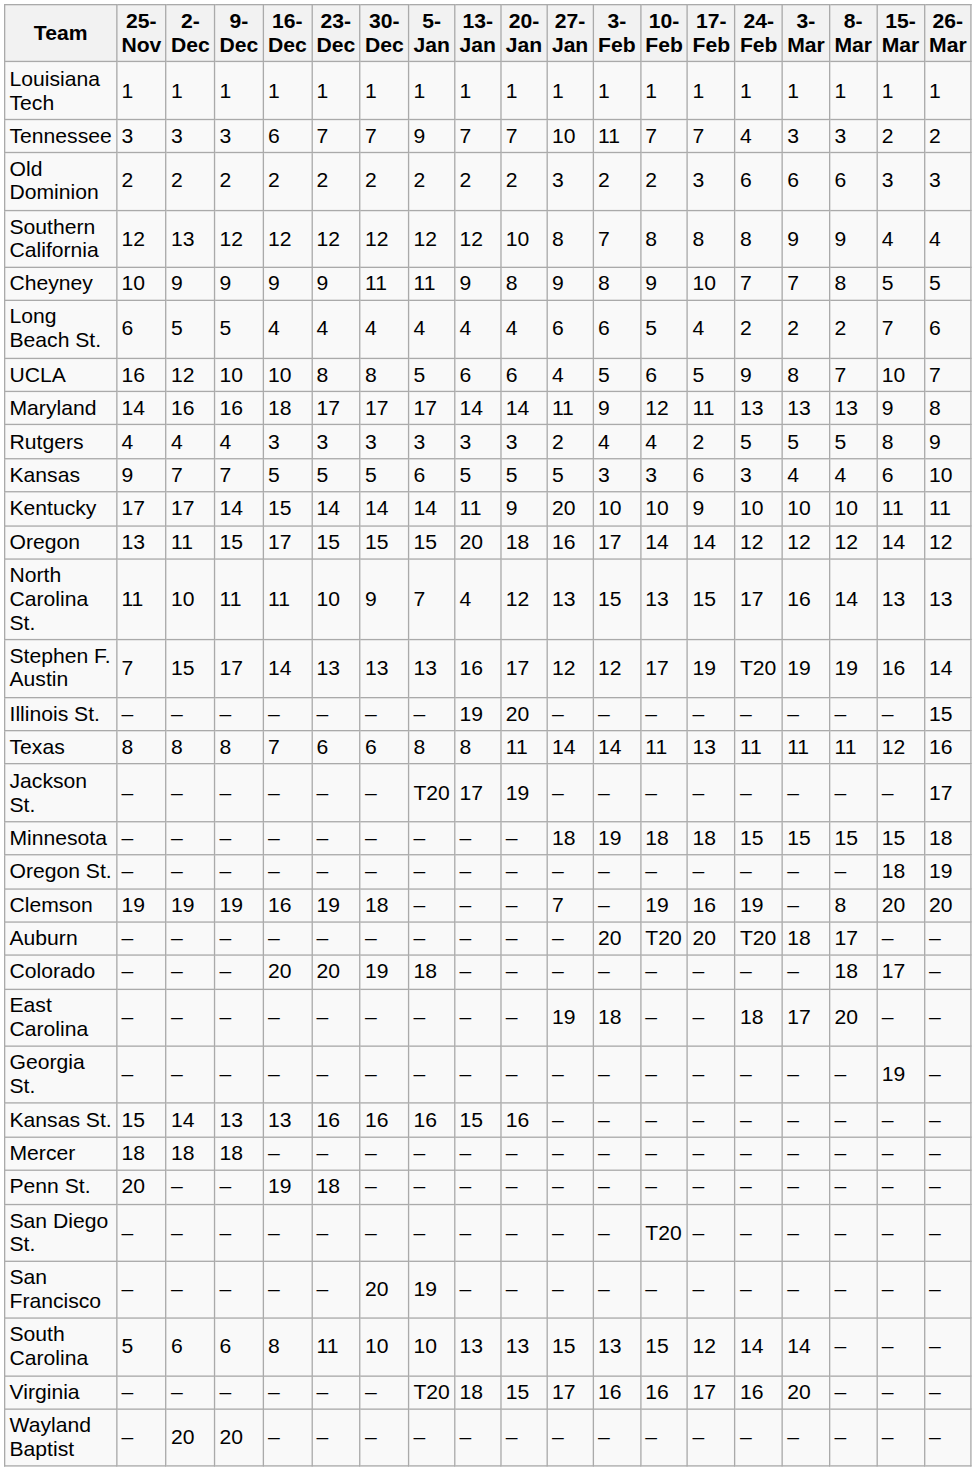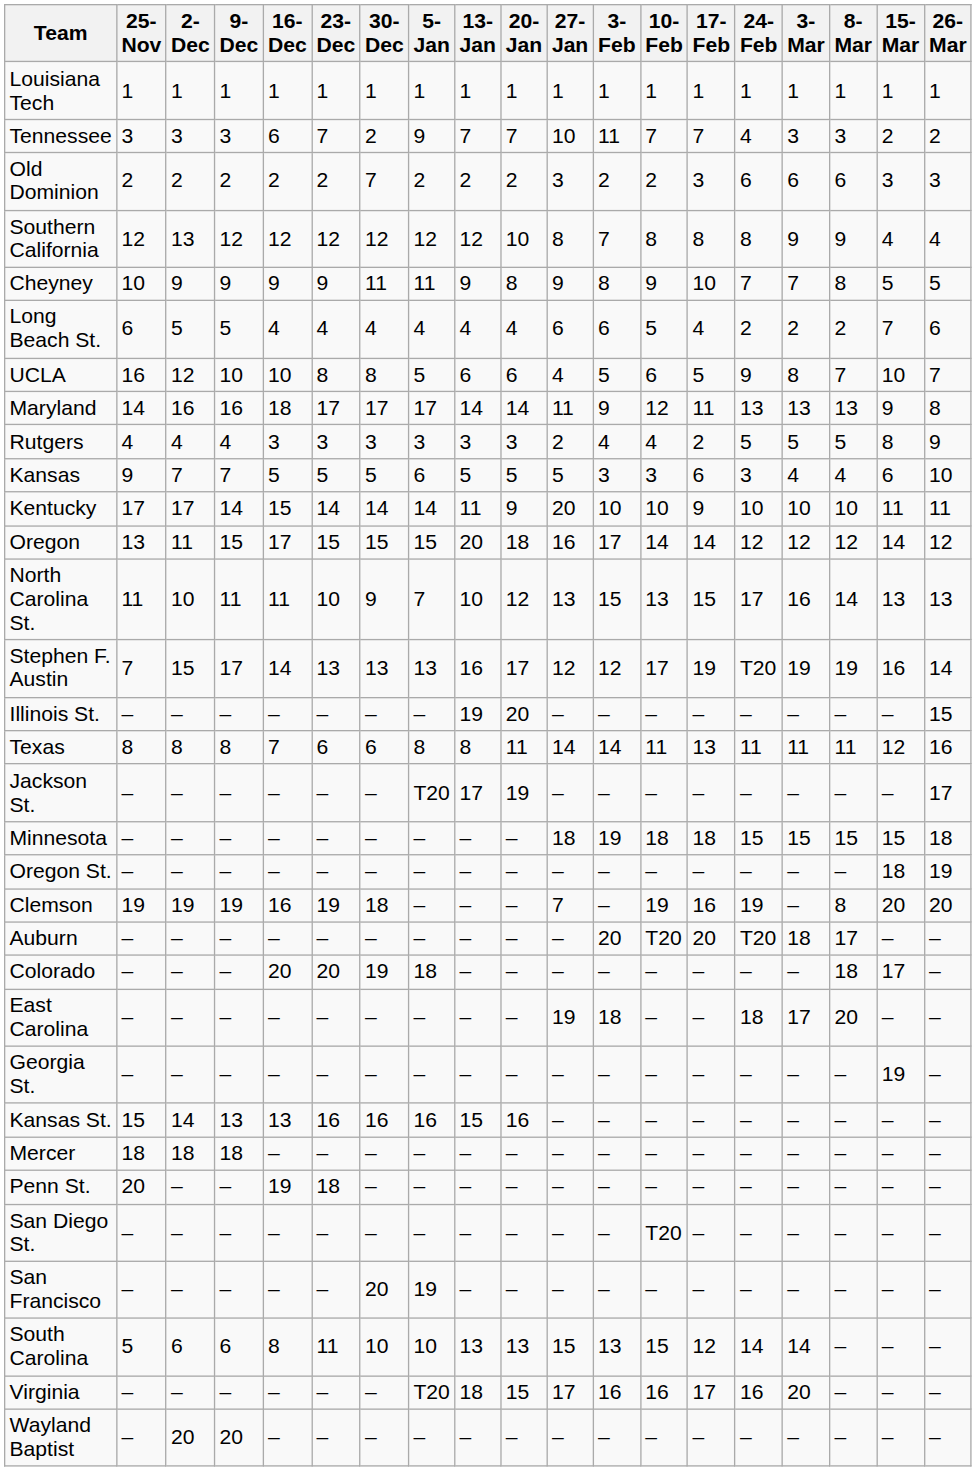 <table class="wikitable sortable">
 <tr>
 <th>Team</th>
 <th>25-Nov</th>
 <th>2-Dec</th>
 <th>9-Dec</th>
 <th>16-Dec</th>
 <th>23-Dec</th>
 <th>30-Dec</th>
 <th>5-Jan</th>
 <th>13-Jan</th>
 <th>20-Jan</th>
 <th>27-Jan</th>
 <th>3-Feb</th>
 <th>10-Feb</th>
 <th>17-Feb</th>
 <th>24-Feb</th>
 <th>3-Mar</th>
 <th>8-Mar</th>
 <th>15-Mar</th>
 <th>26-Mar</th>
 </tr>
 <tr>
 <td>Louisiana Tech</td>
 <td>1</td>
 <td>1</td>
 <td>1</td>
 <td>1</td>
 <td>1</td>
 <td>1</td>
 <td>1</td>
 <td>1</td>
 <td>1</td>
 <td>1</td>
 <td>1</td>
 <td>1</td>
 <td>1</td>
 <td>1</td>
 <td>1</td>
 <td>1</td>
 <td>1</td>
 <td>1</td>
 </tr>
 <tr>
 <td>Tennessee</td>
 <td>3</td>
 <td>3</td>
 <td>3</td>
 <td>6</td>
 <td>7</td>
-<td>7</td>
+<td>2</td>
 <td>9</td>
 <td>7</td>
 <td>7</td>
 <td>10</td>
 <td>11</td>
 <td>7</td>
 <td>7</td>
 <td>4</td>
 <td>3</td>
 <td>3</td>
 <td>2</td>
 <td>2</td>
 </tr>
 <tr>
 <td>Old Dominion</td>
 <td>2</td>
 <td>2</td>
 <td>2</td>
 <td>2</td>
 <td>2</td>
-<td>2</td>
+<td>7</td>
 <td>2</td>
 <td>2</td>
 <td>2</td>
 <td>3</td>
 <td>2</td>
 <td>2</td>
 <td>3</td>
 <td>6</td>
 <td>6</td>
 <td>6</td>
 <td>3</td>
 <td>3</td>
 </tr>
 <tr>
 <td>Southern California</td>
 <td>12</td>
 <td>13</td>
 <td>12</td>
 <td>12</td>
 <td>12</td>
 <td>12</td>
 <td>12</td>
 <td>12</td>
 <td>10</td>
 <td>8</td>
 <td>7</td>
 <td>8</td>
 <td>8</td>
 <td>8</td>
 <td>9</td>
 <td>9</td>
 <td>4</td>
 <td>4</td>
 </tr>
 <tr>
 <td>Cheyney</td>
 <td>10</td>
 <td>9</td>
 <td>9</td>
 <td>9</td>
 <td>9</td>
 <td>11</td>
 <td>11</td>
 <td>9</td>
 <td>8</td>
 <td>9</td>
 <td>8</td>
 <td>9</td>
 <td>10</td>
 <td>7</td>
 <td>7</td>
 <td>8</td>
 <td>5</td>
 <td>5</td>
 </tr>
 <tr>
 <td>Long Beach St.</td>
 <td>6</td>
 <td>5</td>
 <td>5</td>
 <td>4</td>
 <td>4</td>
 <td>4</td>
 <td>4</td>
 <td>4</td>
 <td>4</td>
 <td>6</td>
 <td>6</td>
 <td>5</td>
 <td>4</td>
 <td>2</td>
 <td>2</td>
 <td>2</td>
 <td>7</td>
 <td>6</td>
 </tr>
 <tr>
 <td>UCLA</td>
 <td>16</td>
 <td>12</td>
 <td>10</td>
 <td>10</td>
 <td>8</td>
 <td>8</td>
 <td>5</td>
 <td>6</td>
 <td>6</td>
 <td>4</td>
 <td>5</td>
 <td>6</td>
 <td>5</td>
 <td>9</td>
 <td>8</td>
 <td>7</td>
 <td>10</td>
 <td>7</td>
 </tr>
 <tr>
 <td>Maryland</td>
 <td>14</td>
 <td>16</td>
 <td>16</td>
 <td>18</td>
 <td>17</td>
 <td>17</td>
 <td>17</td>
 <td>14</td>
 <td>14</td>
 <td>11</td>
 <td>9</td>
 <td>12</td>
 <td>11</td>
 <td>13</td>
 <td>13</td>
 <td>13</td>
 <td>9</td>
 <td>8</td>
 </tr>
 <tr>
 <td>Rutgers</td>
 <td>4</td>
 <td>4</td>
 <td>4</td>
 <td>3</td>
 <td>3</td>
 <td>3</td>
 <td>3</td>
 <td>3</td>
 <td>3</td>
 <td>2</td>
 <td>4</td>
 <td>4</td>
 <td>2</td>
 <td>5</td>
 <td>5</td>
 <td>5</td>
 <td>8</td>
 <td>9</td>
 </tr>
 <tr>
 <td>Kansas</td>
 <td>9</td>
 <td>7</td>
 <td>7</td>
 <td>5</td>
 <td>5</td>
 <td>5</td>
 <td>6</td>
 <td>5</td>
 <td>5</td>
 <td>5</td>
 <td>3</td>
 <td>3</td>
 <td>6</td>
 <td>3</td>
 <td>4</td>
 <td>4</td>
 <td>6</td>
 <td>10</td>
 </tr>
 <tr>
 <td>Kentucky</td>
 <td>17</td>
 <td>17</td>
 <td>14</td>
 <td>15</td>
 <td>14</td>
 <td>14</td>
 <td>14</td>
 <td>11</td>
 <td>9</td>
 <td>20</td>
 <td>10</td>
 <td>10</td>
 <td>9</td>
 <td>10</td>
 <td>10</td>
 <td>10</td>
 <td>11</td>
 <td>11</td>
 </tr>
 <tr>
 <td>Oregon</td>
 <td>13</td>
 <td>11</td>
 <td>15</td>
 <td>17</td>
 <td>15</td>
 <td>15</td>
 <td>15</td>
 <td>20</td>
 <td>18</td>
 <td>16</td>
 <td>17</td>
 <td>14</td>
 <td>14</td>
 <td>12</td>
 <td>12</td>
 <td>12</td>
 <td>14</td>
 <td>12</td>
 </tr>
 <tr>
 <td>North Carolina St.</td>
 <td>11</td>
 <td>10</td>
 <td>11</td>
 <td>11</td>
 <td>10</td>
 <td>9</td>
 <td>7</td>
-<td>4</td>
+<td>10</td>
 <td>12</td>
 <td>13</td>
 <td>15</td>
 <td>13</td>
 <td>15</td>
 <td>17</td>
 <td>16</td>
 <td>14</td>
 <td>13</td>
 <td>13</td>
 </tr>
 <tr>
 <td>Stephen F. Austin</td>
 <td>7</td>
 <td>15</td>
 <td>17</td>
 <td>14</td>
 <td>13</td>
 <td>13</td>
 <td>13</td>
 <td>16</td>
 <td>17</td>
 <td>12</td>
 <td>12</td>
 <td>17</td>
 <td>19</td>
 <td data-sort-value=20>T20</td>
 <td>19</td>
 <td>19</td>
 <td>16</td>
 <td>14</td>
 </tr>
 <tr>
 <td>Illinois St.</td>
 <td data-sort-value=99>–</td>
 <td data-sort-value=99>–</td>
 <td data-sort-value=99>–</td>
 <td data-sort-value=99>–</td>
 <td data-sort-value=99>–</td>
 <td data-sort-value=99>–</td>
 <td data-sort-value=99>–</td>
 <td>19</td>
 <td>20</td>
 <td data-sort-value=99>–</td>
 <td data-sort-value=99>–</td>
 <td data-sort-value=99>–</td>
 <td data-sort-value=99>–</td>
 <td data-sort-value=99>–</td>
 <td data-sort-value=99>–</td>
 <td data-sort-value=99>–</td>
 <td data-sort-value=99>–</td>
 <td>15</td>
 </tr>
 <tr>
 <td>Texas</td>
 <td>8</td>
 <td>8</td>
 <td>8</td>
 <td>7</td>
 <td>6</td>
 <td>6</td>
 <td>8</td>
 <td>8</td>
 <td>11</td>
 <td>14</td>
 <td>14</td>
 <td>11</td>
 <td>13</td>
 <td>11</td>
 <td>11</td>
 <td>11</td>
 <td>12</td>
 <td>16</td>
 </tr>
 <tr>
 <td>Jackson St.</td>
 <td data-sort-value=99>–</td>
 <td data-sort-value=99>–</td>
 <td data-sort-value=99>–</td>
 <td data-sort-value=99>–</td>
 <td data-sort-value=99>–</td>
 <td data-sort-value=99>–</td>
 <td data-sort-value=20>T20</td>
 <td>17</td>
 <td>19</td>
 <td data-sort-value=99>–</td>
 <td data-sort-value=99>–</td>
 <td data-sort-value=99>–</td>
 <td data-sort-value=99>–</td>
 <td data-sort-value=99>–</td>
 <td data-sort-value=99>–</td>
 <td data-sort-value=99>–</td>
 <td data-sort-value=99>–</td>
 <td>17</td>
 </tr>
 <tr>
 <td>Minnesota</td>
 <td data-sort-value=99>–</td>
 <td data-sort-value=99>–</td>
 <td data-sort-value=99>–</td>
 <td data-sort-value=99>–</td>
 <td data-sort-value=99>–</td>
 <td data-sort-value=99>–</td>
 <td data-sort-value=99>–</td>
 <td data-sort-value=99>–</td>
 <td data-sort-value=99>–</td>
 <td>18</td>
 <td>19</td>
 <td>18</td>
 <td>18</td>
 <td>15</td>
 <td>15</td>
 <td>15</td>
 <td>15</td>
 <td>18</td>
 </tr>
 <tr>
 <td>Oregon St.</td>
 <td data-sort-value=99>–</td>
 <td data-sort-value=99>–</td>
 <td data-sort-value=99>–</td>
 <td data-sort-value=99>–</td>
 <td data-sort-value=99>–</td>
 <td data-sort-value=99>–</td>
 <td data-sort-value=99>–</td>
 <td data-sort-value=99>–</td>
 <td data-sort-value=99>–</td>
 <td data-sort-value=99>–</td>
 <td data-sort-value=99>–</td>
 <td data-sort-value=99>–</td>
 <td data-sort-value=99>–</td>
 <td data-sort-value=99>–</td>
 <td data-sort-value=99>–</td>
 <td data-sort-value=99>–</td>
 <td>18</td>
 <td>19</td>
 </tr>
 <tr>
 <td>Clemson</td>
 <td>19</td>
 <td>19</td>
 <td>19</td>
 <td>16</td>
 <td>19</td>
 <td>18</td>
 <td data-sort-value=99>–</td>
 <td data-sort-value=99>–</td>
 <td data-sort-value=99>–</td>
 <td>7</td>
 <td data-sort-value=99>–</td>
 <td>19</td>
 <td>16</td>
 <td>19</td>
 <td data-sort-value=99>–</td>
 <td>8</td>
 <td>20</td>
 <td>20</td>
 </tr>
 <tr>
 <td>Auburn</td>
 <td data-sort-value=99>–</td>
 <td data-sort-value=99>–</td>
 <td data-sort-value=99>–</td>
 <td data-sort-value=99>–</td>
 <td data-sort-value=99>–</td>
 <td data-sort-value=99>–</td>
 <td data-sort-value=99>–</td>
 <td data-sort-value=99>–</td>
 <td data-sort-value=99>–</td>
 <td data-sort-value=99>–</td>
 <td>20</td>
 <td data-sort-value=20>T20</td>
 <td>20</td>
 <td data-sort-value=20>T20</td>
 <td>18</td>
 <td>17</td>
 <td data-sort-value=99>–</td>
 <td data-sort-value=99>–</td>
 </tr>
 <tr>
 <td>Colorado</td>
 <td data-sort-value=99>–</td>
 <td data-sort-value=99>–</td>
 <td data-sort-value=99>–</td>
 <td>20</td>
 <td>20</td>
 <td>19</td>
 <td>18</td>
 <td data-sort-value=99>–</td>
 <td data-sort-value=99>–</td>
 <td data-sort-value=99>–</td>
 <td data-sort-value=99>–</td>
 <td data-sort-value=99>–</td>
 <td data-sort-value=99>–</td>
 <td data-sort-value=99>–</td>
 <td data-sort-value=99>–</td>
 <td>18</td>
 <td>17</td>
 <td data-sort-value=99>–</td>
 </tr>
 <tr>
 <td>East Carolina</td>
 <td data-sort-value=99>–</td>
 <td data-sort-value=99>–</td>
 <td data-sort-value=99>–</td>
 <td data-sort-value=99>–</td>
 <td data-sort-value=99>–</td>
 <td data-sort-value=99>–</td>
 <td data-sort-value=99>–</td>
 <td data-sort-value=99>–</td>
 <td data-sort-value=99>–</td>
 <td>19</td>
 <td>18</td>
 <td data-sort-value=99>–</td>
 <td data-sort-value=99>–</td>
 <td>18</td>
 <td>17</td>
 <td>20</td>
 <td data-sort-value=99>–</td>
 <td data-sort-value=99>–</td>
 </tr>
 <tr>
 <td>Georgia St.</td>
 <td data-sort-value=99>–</td>
 <td data-sort-value=99>–</td>
 <td data-sort-value=99>–</td>
 <td data-sort-value=99>–</td>
 <td data-sort-value=99>–</td>
 <td data-sort-value=99>–</td>
 <td data-sort-value=99>–</td>
 <td data-sort-value=99>–</td>
 <td data-sort-value=99>–</td>
 <td data-sort-value=99>–</td>
 <td data-sort-value=99>–</td>
 <td data-sort-value=99>–</td>
 <td data-sort-value=99>–</td>
 <td data-sort-value=99>–</td>
 <td data-sort-value=99>–</td>
 <td data-sort-value=99>–</td>
 <td>19</td>
 <td data-sort-value=99>–</td>
 </tr>
 <tr>
 <td>Kansas St.</td>
 <td>15</td>
 <td>14</td>
 <td>13</td>
 <td>13</td>
 <td>16</td>
 <td>16</td>
 <td>16</td>
 <td>15</td>
 <td>16</td>
 <td data-sort-value=99>–</td>
 <td data-sort-value=99>–</td>
 <td data-sort-value=99>–</td>
 <td data-sort-value=99>–</td>
 <td data-sort-value=99>–</td>
 <td data-sort-value=99>–</td>
 <td data-sort-value=99>–</td>
 <td data-sort-value=99>–</td>
 <td data-sort-value=99>–</td>
 </tr>
 <tr>
 <td>Mercer</td>
 <td>18</td>
 <td>18</td>
 <td>18</td>
 <td data-sort-value=99>–</td>
 <td data-sort-value=99>–</td>
 <td data-sort-value=99>–</td>
 <td data-sort-value=99>–</td>
 <td data-sort-value=99>–</td>
 <td data-sort-value=99>–</td>
 <td data-sort-value=99>–</td>
 <td data-sort-value=99>–</td>
 <td data-sort-value=99>–</td>
 <td data-sort-value=99>–</td>
 <td data-sort-value=99>–</td>
 <td data-sort-value=99>–</td>
 <td data-sort-value=99>–</td>
 <td data-sort-value=99>–</td>
 <td data-sort-value=99>–</td>
 </tr>
 <tr>
 <td>Penn St.</td>
 <td>20</td>
 <td data-sort-value=99>–</td>
 <td data-sort-value=99>–</td>
 <td>19</td>
 <td>18</td>
 <td data-sort-value=99>–</td>
 <td data-sort-value=99>–</td>
 <td data-sort-value=99>–</td>
 <td data-sort-value=99>–</td>
 <td data-sort-value=99>–</td>
 <td data-sort-value=99>–</td>
 <td data-sort-value=99>–</td>
 <td data-sort-value=99>–</td>
 <td data-sort-value=99>–</td>
 <td data-sort-value=99>–</td>
 <td data-sort-value=99>–</td>
 <td data-sort-value=99>–</td>
 <td data-sort-value=99>–</td>
 </tr>
 <tr>
 <td>San Diego St.</td>
 <td data-sort-value=99>–</td>
 <td data-sort-value=99>–</td>
 <td data-sort-value=99>–</td>
 <td data-sort-value=99>–</td>
 <td data-sort-value=99>–</td>
 <td data-sort-value=99>–</td>
 <td data-sort-value=99>–</td>
 <td data-sort-value=99>–</td>
 <td data-sort-value=99>–</td>
 <td data-sort-value=99>–</td>
 <td data-sort-value=99>–</td>
 <td data-sort-value=20>T20</td>
 <td data-sort-value=99>–</td>
 <td data-sort-value=99>–</td>
 <td data-sort-value=99>–</td>
 <td data-sort-value=99>–</td>
 <td data-sort-value=99>–</td>
 <td data-sort-value=99>–</td>
 </tr>
 <tr>
 <td>San Francisco</td>
 <td data-sort-value=99>–</td>
 <td data-sort-value=99>–</td>
 <td data-sort-value=99>–</td>
 <td data-sort-value=99>–</td>
 <td data-sort-value=99>–</td>
 <td>20</td>
 <td>19</td>
 <td data-sort-value=99>–</td>
 <td data-sort-value=99>–</td>
 <td data-sort-value=99>–</td>
 <td data-sort-value=99>–</td>
 <td data-sort-value=99>–</td>
 <td data-sort-value=99>–</td>
 <td data-sort-value=99>–</td>
 <td data-sort-value=99>–</td>
 <td data-sort-value=99>–</td>
 <td data-sort-value=99>–</td>
 <td data-sort-value=99>–</td>
 </tr>
 <tr>
 <td>South Carolina</td>
 <td>5</td>
 <td>6</td>
 <td>6</td>
 <td>8</td>
 <td>11</td>
 <td>10</td>
 <td>10</td>
 <td>13</td>
 <td>13</td>
 <td>15</td>
 <td>13</td>
 <td>15</td>
 <td>12</td>
 <td>14</td>
 <td>14</td>
 <td data-sort-value=99>–</td>
 <td data-sort-value=99>–</td>
 <td data-sort-value=99>–</td>
 </tr>
 <tr>
 <td>Virginia</td>
 <td data-sort-value=99>–</td>
 <td data-sort-value=99>–</td>
 <td data-sort-value=99>–</td>
 <td data-sort-value=99>–</td>
 <td data-sort-value=99>–</td>
 <td data-sort-value=99>–</td>
 <td data-sort-value=20>T20</td>
 <td>18</td>
 <td>15</td>
 <td>17</td>
 <td>16</td>
 <td>16</td>
 <td>17</td>
 <td>16</td>
 <td>20</td>
 <td data-sort-value=99>–</td>
 <td data-sort-value=99>–</td>
 <td data-sort-value=99>–</td>
 </tr>
 <tr>
 <td>Wayland Baptist</td>
 <td data-sort-value=99>–</td>
 <td>20</td>
 <td>20</td>
 <td data-sort-value=99>–</td>
 <td data-sort-value=99>–</td>
 <td data-sort-value=99>–</td>
 <td data-sort-value=99>–</td>
 <td data-sort-value=99>–</td>
 <td data-sort-value=99>–</td>
 <td data-sort-value=99>–</td>
 <td data-sort-value=99>–</td>
 <td data-sort-value=99>–</td>
 <td data-sort-value=99>–</td>
 <td data-sort-value=99>–</td>
 <td data-sort-value=99>–</td>
 <td data-sort-value=99>–</td>
 <td data-sort-value=99>–</td>
 <td data-sort-value=99>–</td>
 </tr>
 </table>
